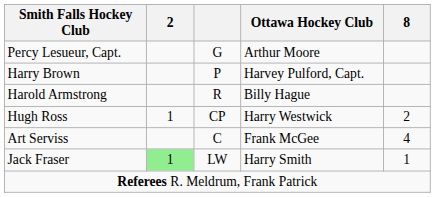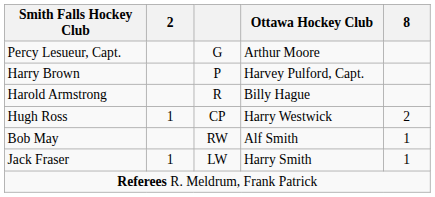 <table class="wikitable" style="text-align:center;">
 <tr>
 <th style="width:10em">Smith Falls Hockey Club</th>
 <th style="width:3em">2</th>
 <th style="width:3em"></th>
 <th style="width:10em">Ottawa Hockey Club</th>
 <th style="width:3em">8</th>
 </tr>
 <tr>
 <td align="left">Percy Lesueur, Capt.</td>
 <td></td>
 <td>G</td>
 <td align="left">Arthur Moore</td>
 <td></td>
 </tr>
 <tr>
 <td align="left">Harry Brown</td>
 <td></td>
 <td>P</td>
 <td align="left">Harvey Pulford, Capt.</td>
 <td></td>
 </tr>
 <tr>
 <td align="left">Harold Armstrong</td>
 <td></td>
 <td>R</td>
 <td align="left">Billy Hague</td>
 <td></td>
 </tr>
 <tr>
 <td align="left">Hugh Ross</td>
 <td>1</td>
 <td>CP</td>
 <td align="left">Harry Westwick</td>
 <td>2</td>
 </tr>
 <tr>
-<td align="left">Art Serviss</td>
+<td align="left">Bob May</td>
 <td></td>
-<td>C</td>
-<td align="left">Frank McGee</td>
-<td>4</td>
+<td>RW</td>
+<td align="left">Alf Smith</td>
+<td>1</td>
 </tr>
 <tr>
 <td align="left">Jack Fraser</td>
-<td style="background: lightgreen;">1</td>
+<td>1</td>
 <td>LW</td>
 <td align="left">Harry Smith</td>
 <td>1</td>
 </tr>
 <tr>
 <td colspan="5"><strong>Referees</strong>  R. Meldrum, Frank Patrick</td>
 </tr>
 </table>
